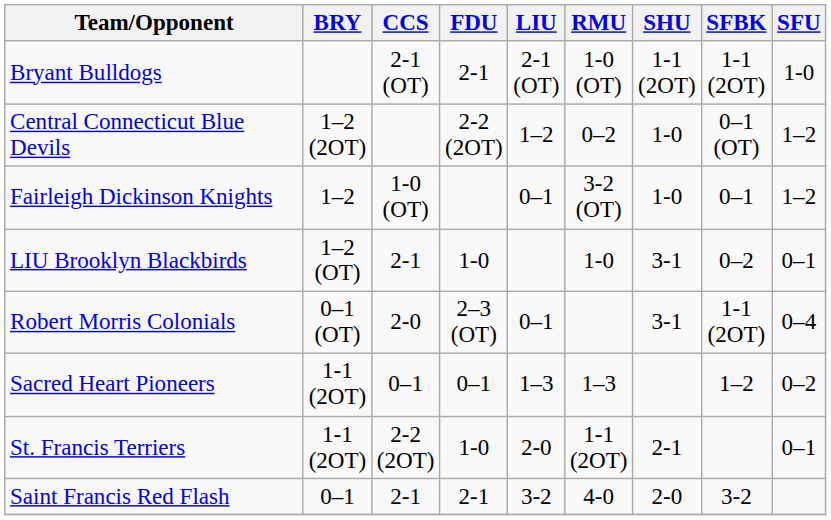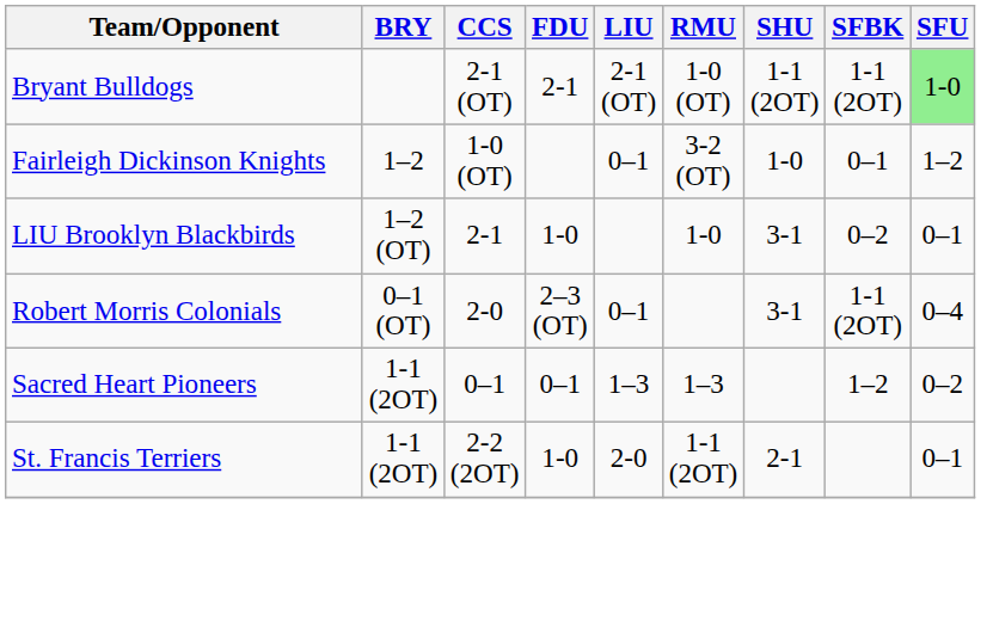 <table class="wikitable" style="text-align: center">
 <tr>
 <th width="200">Team/Opponent</th>
 <th width="30"><a href='#'>BRY</a></th>
 <th width="30"><a href='#'>CCS</a></th>
 <th width="30"><a href='#'>FDU</a></th>
 <th width="30"><a href='#'>LIU</a></th>
 <th width="30"><a href='#'>RMU</a></th>
 <th width="30"><a href='#'>SHU</a></th>
 <th width="30"><a href='#'>SFBK</a></th>
 <th width="30"><a href='#'>SFU</a></th>
 </tr>
 <tr>
 <td align=left><a href='#'>Bryant Bulldogs</a></td>
 <td></td>
 <td>2-1 (OT)</td>
 <td>2-1</td>
 <td>2-1 (OT)</td>
 <td>1-0 (OT)</td>
 <td>1-1 (2OT)</td>
 <td>1-1 (2OT)</td>
-<td>1-0</td>
-</tr>
-<tr>
-<td align=left><a href='#'>Central Connecticut Blue Devils</a></td>
-<td>1–2 (2OT)</td>
-<td></td>
-<td>2-2 (2OT)</td>
-<td>1–2</td>
-<td>0–2</td>
-<td>1-0</td>
-<td>0–1 (OT)</td>
-<td>1–2</td>
+<td style="background: lightgreen;">1-0</td>
 </tr>
 <tr>
 <td align=left><a href='#'>Fairleigh Dickinson Knights</a></td>
 <td>1–2</td>
 <td>1-0 (OT)</td>
 <td></td>
 <td>0–1</td>
 <td>3-2 (OT)</td>
 <td>1-0</td>
 <td>0–1</td>
 <td>1–2</td>
 </tr>
 <tr>
 <td align=left><a href='#'>LIU Brooklyn Blackbirds</a></td>
 <td>1–2 (OT)</td>
 <td>2-1</td>
 <td>1-0</td>
 <td></td>
 <td>1-0</td>
 <td>3-1</td>
 <td>0–2</td>
 <td>0–1</td>
 </tr>
 <tr>
 <td align=left><a href='#'>Robert Morris Colonials</a></td>
 <td>0–1 (OT)</td>
 <td>2-0</td>
 <td>2–3 (OT)</td>
 <td>0–1</td>
 <td></td>
 <td>3-1</td>
 <td>1-1 (2OT)</td>
 <td>0–4</td>
 </tr>
 <tr>
 <td align=left><a href='#'>Sacred Heart Pioneers</a></td>
 <td>1-1 (2OT)</td>
 <td>0–1</td>
 <td>0–1</td>
 <td>1–3</td>
 <td>1–3</td>
 <td></td>
 <td>1–2</td>
 <td>0–2</td>
 </tr>
 <tr>
 <td align=left><a href='#'>St. Francis Terriers</a></td>
 <td>1-1 (2OT)</td>
 <td>2-2 (2OT)</td>
 <td>1-0</td>
 <td>2-0</td>
 <td>1-1 (2OT)</td>
 <td>2-1</td>
 <td></td>
 <td>0–1</td>
 </tr>
 <tr>
-<td align=left><a href='#'>Saint Francis Red Flash</a></td>
-<td>0–1</td>
-<td>2-1</td>
-<td>2-1</td>
-<td>3-2</td>
-<td>4-0</td>
-<td>2-0</td>
-<td>3-2</td>
-<td></td>
-</tr>
-<tr>
 </tr>
 </table>
